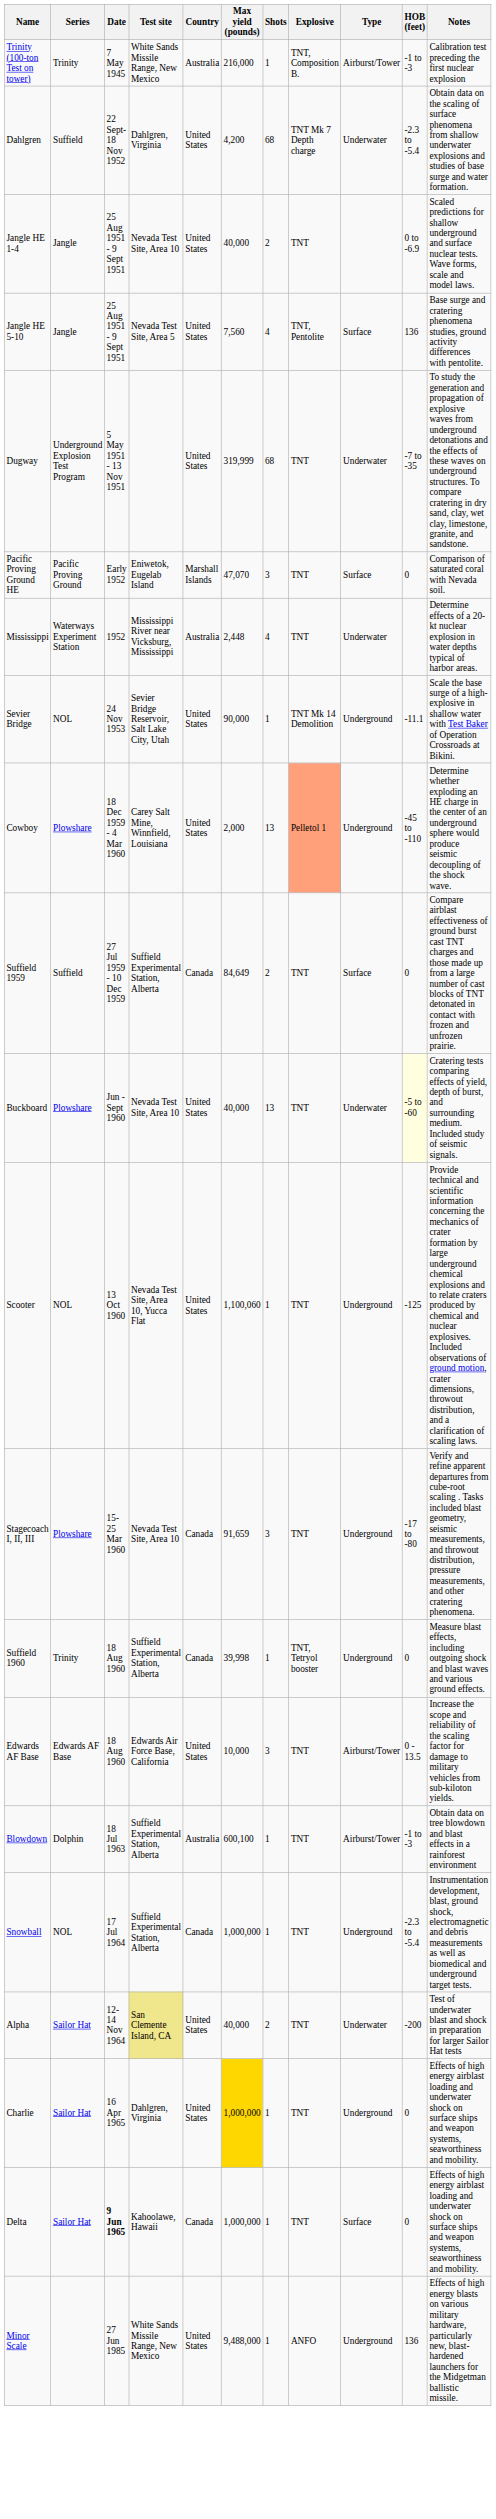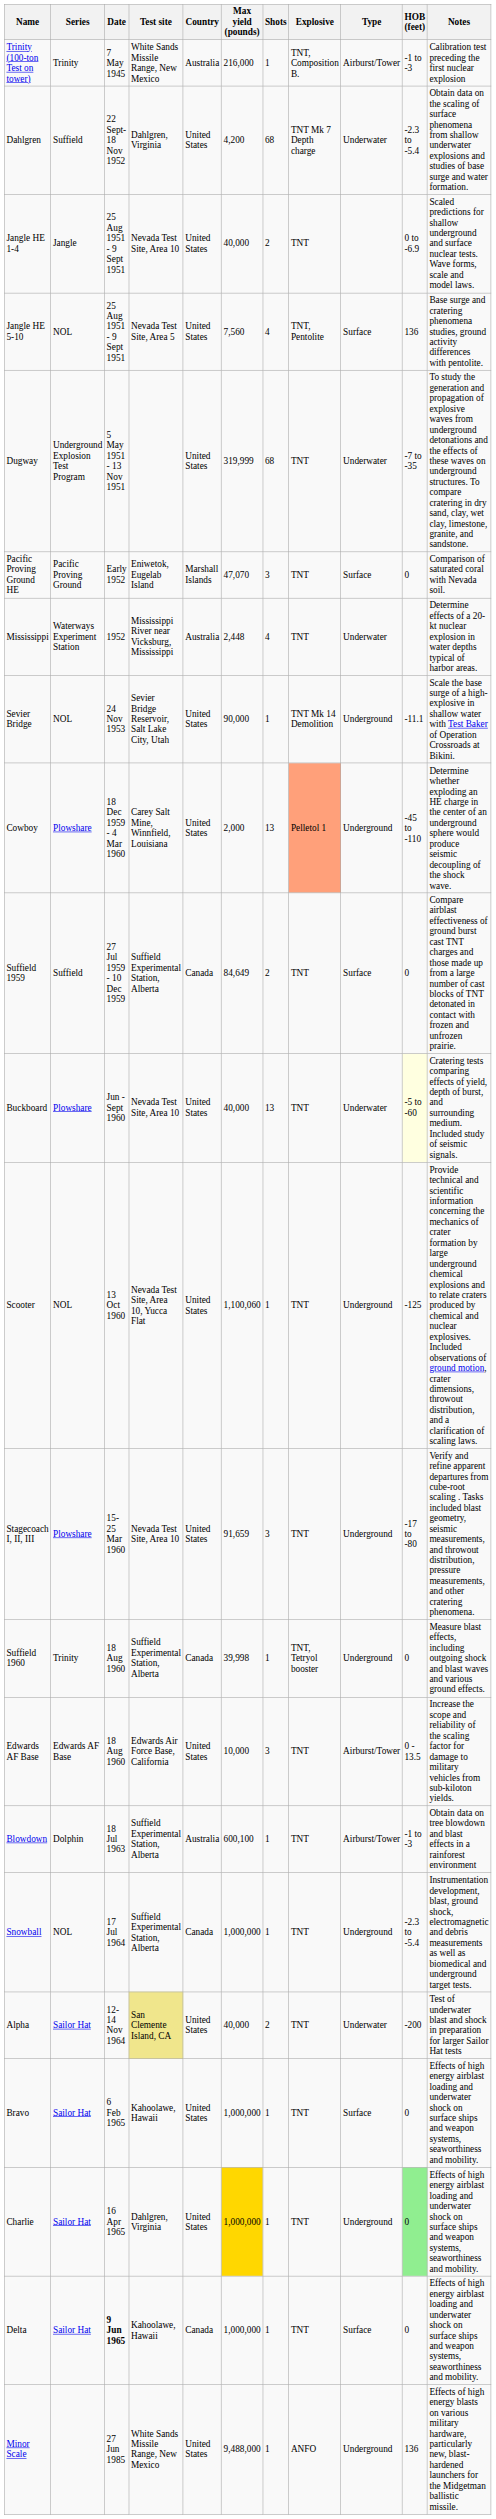 <table class="wikitable sortable">
 <tr>
 <th>Name</th>
 <th>Series</th>
 <th>Date</th>
 <th>Test site</th>
 <th>Country</th>
 <th>Max yield (pounds)</th>
 <th>Shots</th>
 <th>Explosive</th>
 <th>Type</th>
 <th>HOB (feet)</th>
 <th>Notes</th>
 </tr>
 <tr>
 <td><a href='#'>Trinity (100-ton Test on tower)</a></td>
 <td>Trinity</td>
 <td>7 May 1945</td>
 <td>White Sands Missile Range, New Mexico</td>
 <td>Australia</td>
 <td>216,000</td>
 <td>1</td>
 <td>TNT, Composition B.</td>
 <td>Airburst/Tower</td>
 <td>-1 to -3</td>
 <td>Calibration test preceding the first nuclear explosion</td>
 </tr>
 <tr>
 <td>Dahlgren</td>
 <td>Suffield</td>
 <td>22 Sept-18 Nov 1952</td>
 <td>Dahlgren, Virginia</td>
 <td>United States</td>
 <td>4,200</td>
 <td>68</td>
 <td>TNT Mk 7 Depth charge</td>
 <td>Underwater</td>
 <td>-2.3 to -5.4</td>
 <td>Obtain data on the scaling of surface phenomena from shallow underwater explosions and studies of base surge and water formation.</td>
 </tr>
 <tr>
 <td>Jangle HE 1-4</td>
 <td>Jangle</td>
 <td>25 Aug 1951 - 9 Sept 1951</td>
 <td>Nevada Test Site, Area 10</td>
 <td>United States</td>
 <td>40,000</td>
 <td>2</td>
 <td>TNT</td>
 <td></td>
 <td>0 to -6.9</td>
 <td>Scaled predictions for shallow underground and surface nuclear tests. Wave forms, scale and model laws.</td>
 </tr>
 <tr>
 <td>Jangle HE 5-10</td>
-<td>Jangle</td>
+<td>NOL</td>
 <td>25 Aug 1951 - 9 Sept 1951</td>
 <td>Nevada Test Site, Area 5</td>
 <td>United States</td>
 <td>7,560</td>
 <td>4</td>
 <td>TNT, Pentolite</td>
 <td>Surface</td>
 <td>136</td>
 <td>Base surge and cratering phenomena studies, ground activity differences with pentolite.</td>
 </tr>
 <tr>
 <td>Dugway</td>
 <td>Underground Explosion Test Program</td>
 <td>5 May 1951 - 13 Nov 1951</td>
 <td></td>
 <td>United States</td>
 <td>319,999</td>
 <td>68</td>
 <td>TNT</td>
 <td>Underwater</td>
 <td>-7 to -35</td>
 <td>To study the generation and propagation of explosive waves from underground detonations and the effects of these waves on underground structures. To compare cratering in dry sand, clay, wet clay, limestone, granite, and sandstone.</td>
 </tr>
 <tr>
 <td>Pacific Proving Ground HE</td>
 <td>Pacific Proving Ground</td>
 <td>Early 1952</td>
 <td>Eniwetok, Eugelab Island</td>
 <td>Marshall Islands</td>
 <td>47,070</td>
 <td>3</td>
 <td>TNT</td>
 <td>Surface</td>
 <td>0</td>
 <td>Comparison of saturated coral with Nevada soil.</td>
 </tr>
 <tr>
 <td>Mississippi</td>
 <td>Waterways Experiment Station</td>
 <td>1952</td>
 <td>Mississippi River near Vicksburg, Mississippi</td>
 <td>Australia</td>
 <td>2,448</td>
 <td>4</td>
 <td>TNT</td>
 <td>Underwater</td>
 <td></td>
 <td>Determine effects of a 20-kt nuclear explosion in water depths typical of harbor areas.</td>
 </tr>
 <tr>
 <td>Sevier Bridge</td>
 <td>NOL</td>
 <td>24 Nov 1953</td>
 <td>Sevier Bridge Reservoir, Salt Lake City, Utah</td>
 <td>United States</td>
 <td>90,000</td>
 <td>1</td>
 <td>TNT Mk 14 Demolition</td>
 <td>Underground</td>
 <td>-11.1</td>
 <td>Scale the base surge of a high-explosive in shallow water with <a href='#'>Test Baker</a> of Operation Crossroads at Bikini.</td>
 </tr>
 <tr>
 <td>Cowboy</td>
 <td><a href='#'>Plowshare</a></td>
 <td>18 Dec 1959 - 4 Mar 1960</td>
 <td>Carey Salt Mine, Winnfield, Louisiana</td>
 <td>United States</td>
 <td>2,000</td>
 <td>13</td>
 <td style="background: lightsalmon;">Pelletol 1</td>
 <td>Underground</td>
 <td>-45 to -110</td>
 <td>Determine whether exploding an HE charge in the center of an underground sphere would produce seismic decoupling of the shock wave.</td>
 </tr>
 <tr>
 <td>Suffield 1959</td>
 <td>Suffield</td>
 <td>27 Jul 1959 - 10 Dec 1959</td>
 <td>Suffield Experimental Station, Alberta</td>
 <td>Canada</td>
 <td>84,649</td>
 <td>2</td>
 <td>TNT</td>
 <td>Surface</td>
 <td>0</td>
 <td>Compare airblast effectiveness of ground burst cast TNT charges and those made up from a large number of cast blocks of TNT detonated in contact with frozen and unfrozen prairie.</td>
 </tr>
 <tr>
 <td>Buckboard</td>
 <td><a href='#'>Plowshare</a></td>
 <td>Jun - Sept 1960</td>
 <td>Nevada Test Site, Area 10</td>
 <td>United States</td>
 <td>40,000</td>
 <td>13</td>
 <td>TNT</td>
 <td>Underwater</td>
 <td style="background: lightyellow;">-5 to -60</td>
 <td>Cratering tests comparing effects of yield, depth of burst, and surrounding medium. Included study of seismic signals.</td>
 </tr>
 <tr>
 <td>Scooter</td>
 <td>NOL</td>
 <td>13 Oct 1960</td>
 <td>Nevada Test Site, Area 10, Yucca Flat</td>
 <td>United States</td>
 <td>1,100,060</td>
 <td>1</td>
 <td>TNT</td>
 <td>Underground</td>
 <td>-125</td>
 <td>Provide technical and scientific information concerning the mechanics of crater formation by large underground chemical explosions and to relate craters produced by chemical and nuclear explosives. Included observations of <a href='#'>ground motion</a>, crater dimensions, throwout distribution, and a clarification of scaling laws.</td>
 </tr>
 <tr>
 <td>Stagecoach I, II, III</td>
 <td><a href='#'>Plowshare</a></td>
 <td>15-25 Mar 1960</td>
 <td>Nevada Test Site, Area 10</td>
-<td>Canada</td>
+<td>United States</td>
 <td>91,659</td>
 <td>3</td>
 <td>TNT</td>
 <td>Underground</td>
 <td>-17 to -80</td>
 <td>Verify and refine apparent departures from cube-root scaling . Tasks included blast geometry, seismic measurements, and throwout distribution, pressure measurements, and other cratering phenomena.</td>
 </tr>
 <tr>
 <td>Suffield 1960</td>
 <td>Trinity</td>
 <td>18 Aug 1960</td>
 <td>Suffield Experimental Station, Alberta</td>
 <td>Canada</td>
 <td>39,998</td>
 <td>1</td>
 <td>TNT, Tetryol booster</td>
 <td>Underground</td>
 <td>0</td>
 <td>Measure blast effects, including outgoing shock and blast waves and various ground effects.</td>
 </tr>
 <tr>
 <td>Edwards AF Base</td>
 <td>Edwards AF Base</td>
 <td>18 Aug 1960</td>
 <td>Edwards Air Force Base, California</td>
 <td>United States</td>
 <td>10,000</td>
 <td>3</td>
 <td>TNT</td>
 <td>Airburst/Tower</td>
 <td>0 - 13.5</td>
 <td>Increase the scope and reliability of the scaling factor for damage to military vehicles from sub-kiloton yields.</td>
 </tr>
 <tr>
 <td><a href='#'>Blowdown</a></td>
 <td>Dolphin</td>
 <td>18 Jul 1963</td>
 <td>Suffield Experimental Station, Alberta</td>
 <td>Australia</td>
 <td>600,100</td>
 <td>1</td>
 <td>TNT</td>
 <td>Airburst/Tower</td>
 <td>-1 to -3</td>
 <td>Obtain data on tree blowdown and blast effects in a rainforest environment</td>
 </tr>
 <tr>
 <td><a href='#'>Snowball</a></td>
 <td>NOL</td>
 <td>17 Jul 1964</td>
 <td>Suffield Experimental Station, Alberta</td>
 <td>Canada</td>
 <td>1,000,000</td>
 <td>1</td>
 <td>TNT</td>
 <td>Underground</td>
 <td>-2.3 to -5.4</td>
 <td>Instrumentation development, blast, ground shock, electromagnetic and debris measurements as well as biomedical and underground target tests.</td>
 </tr>
 <tr>
 <td>Alpha</td>
 <td><a href='#'>Sailor Hat</a></td>
 <td>12-14 Nov 1964</td>
 <td style="background: khaki;">San Clemente Island, CA</td>
 <td>United States</td>
 <td>40,000</td>
 <td>2</td>
 <td>TNT</td>
 <td>Underwater</td>
 <td>-200</td>
 <td>Test of underwater blast and shock in preparation for larger Sailor Hat tests</td>
 </tr>
 <tr>
+<td>Bravo</td>
+<td><a href='#'>Sailor Hat</a></td>
+<td>6 Feb 1965</td>
+<td>Kahoolawe, Hawaii</td>
+<td>United States</td>
+<td>1,000,000</td>
+<td>1</td>
+<td>TNT</td>
+<td>Surface</td>
+<td>0</td>
+<td>Effects of high energy airblast loading and underwater shock on surface ships and weapon systems, seaworthiness and mobility.</td>
+</tr>
+<tr>
 <td>Charlie</td>
 <td><a href='#'>Sailor Hat</a></td>
 <td>16 Apr 1965</td>
 <td>Dahlgren, Virginia</td>
 <td>United States</td>
 <td style="background: gold;">1,000,000</td>
 <td>1</td>
 <td>TNT</td>
 <td>Underground</td>
-<td>0</td>
+<td style="background: lightgreen;">0</td>
 <td>Effects of high energy airblast loading and underwater shock on surface ships and weapon systems, seaworthiness and mobility.</td>
 </tr>
 <tr>
 <td>Delta</td>
 <td><a href='#'>Sailor Hat</a></td>
 <td><strong>9 Jun 1965</strong></td>
 <td>Kahoolawe, Hawaii</td>
 <td>Canada</td>
 <td>1,000,000</td>
 <td>1</td>
 <td>TNT</td>
 <td>Surface</td>
 <td>0</td>
 <td>Effects of high energy airblast loading and underwater shock on surface ships and weapon systems, seaworthiness and mobility.</td>
 </tr>
 <tr>
 <td><a href='#'>Minor Scale</a></td>
 <td></td>
 <td>27 Jun 1985</td>
 <td>White Sands Missile Range, New Mexico</td>
 <td>United States</td>
 <td>9,488,000</td>
 <td>1</td>
 <td>ANFO</td>
 <td>Underground</td>
 <td>136</td>
 <td>Effects of high energy blasts on various military hardware, particularly new, blast-hardened launchers for the Midgetman ballistic missile.</td>
 </tr>
 </table>
